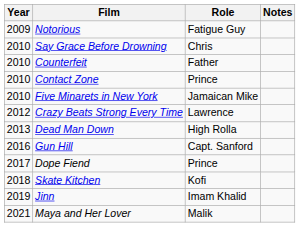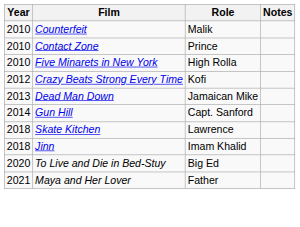 <table class="wikitable">
 <tr>
 <th>Year</th>
 <th>Film</th>
 <th>Role</th>
 <th>Notes</th>
 </tr>
 <tr>
-<td>2009</td>
-<td><em><a href='#'>Notorious</a></em></td>
-<td>Fatigue Guy</td>
-<td></td>
-</tr>
-<tr>
-<td>2010</td>
-<td><em><a href='#'>Say Grace Before Drowning</a></em></td>
-<td>Chris</td>
-<td></td>
-</tr>
-<tr>
 <td>2010</td>
 <td><em><a href='#'>Counterfeit</a></em></td>
-<td>Father</td>
+<td>Malik</td>
 <td></td>
 </tr>
 <tr>
 <td>2010</td>
 <td><em><a href='#'>Contact Zone</a></em></td>
 <td>Prince</td>
 <td></td>
 </tr>
 <tr>
 <td>2010</td>
 <td><em><a href='#'>Five Minarets in New York </a></em></td>
-<td>Jamaican Mike</td>
+<td>High Rolla</td>
 <td></td>
 </tr>
 <tr>
 <td>2012</td>
 <td><em><a href='#'>Crazy Beats Strong Every Time</a></em></td>
-<td>Lawrence</td>
+<td>Kofi</td>
 <td></td>
 </tr>
 <tr>
 <td>2013</td>
 <td><em><a href='#'>Dead Man Down</a></em></td>
-<td>High Rolla</td>
+<td>Jamaican Mike</td>
 <td></td>
 </tr>
 <tr>
-<td>2016</td>
+<td>2014</td>
 <td><em><a href='#'>Gun Hill</a></em></td>
 <td>Capt. Sanford</td>
 <td></td>
 </tr>
 <tr>
-<td>2017</td>
-<td><em>Dope Fiend</em></td>
-<td>Prince</td>
+<td>2018</td>
+<td><em><a href='#'>Skate Kitchen</a></em></td>
+<td>Lawrence</td>
 <td></td>
 </tr>
 <tr>
 <td>2018</td>
-<td><em><a href='#'>Skate Kitchen</a></em></td>
-<td>Kofi</td>
-<td></td>
-</tr>
-<tr>
-<td>2019</td>
 <td><em><a href='#'>Jinn</a></em></td>
 <td>Imam Khalid</td>
 <td></td>
 </tr>
 <tr>
+<td>2020</td>
+<td><em>To Live and Die in Bed-Stuy</em></td>
+<td>Big Ed</td>
+<td></td>
+</tr>
+<tr>
 <td>2021</td>
 <td><em>Maya and Her Lover</em></td>
-<td>Malik</td>
+<td>Father</td>
 <td></td>
 </tr>
 </table>
